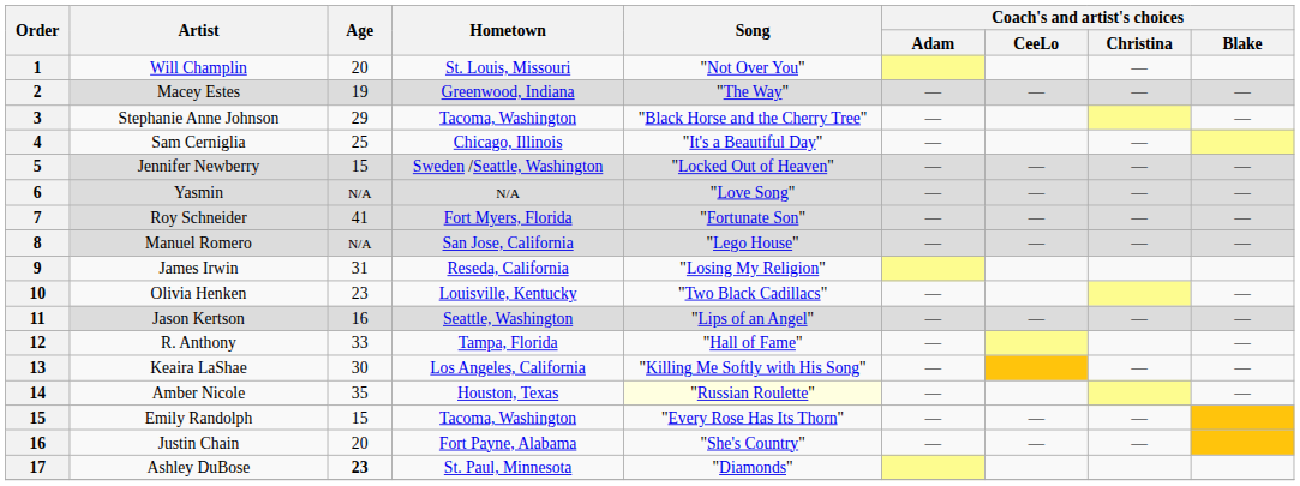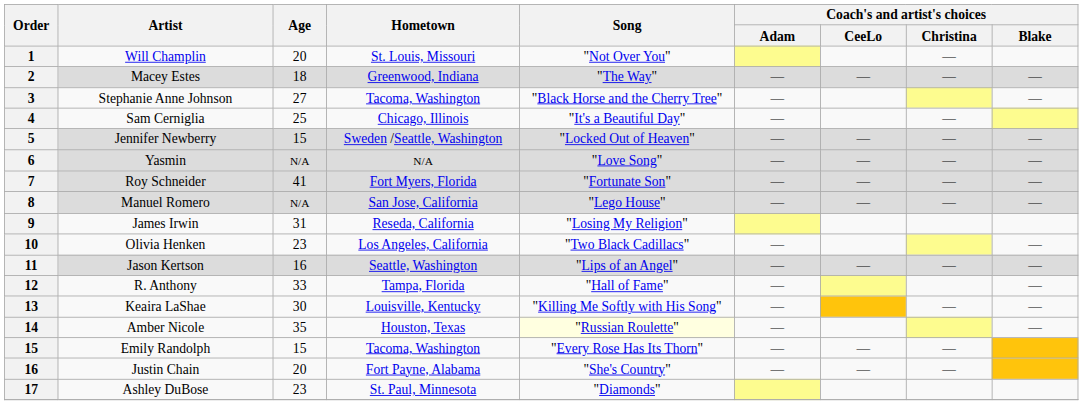 <table class="wikitable" style="text-align:center; line-height:17px; width:100%;">
 <tr>
 <th scope="col" rowspan="2" width="05%">Order</th>
 <th scope="col" rowspan="2" width="20%">Artist</th>
 <th scope="col" rowspan="2" width="05%">Age</th>
 <th scope="col" rowspan="2" width="18%">Hometown</th>
 <th scope="col" rowspan="2" width="20%">Song</th>
 <th scope="col" colspan="4" width="32%">Coach's and artist's choices</th>
 </tr>
 <tr>
 <th width="08%">Adam</th>
 <th width="08%">CeeLo</th>
 <th width="08%">Christina</th>
 <th width="08%">Blake</th>
 </tr>
 <tr>
 <th>1</th>
 <td><a href='#'>Will Champlin</a></td>
 <td>20</td>
 <td><a href='#'>St. Louis, Missouri</a></td>
 <td>"<a href='#'>Not Over You</a>"</td>
 <td style="background:#fdfc8f;"><strong></strong></td>
 <td><strong></strong></td>
 <td>—</td>
 <td><strong></strong></td>
 </tr>
 <tr>
 <th>2</th>
 <td style="background:#DCDCDC;">Macey Estes</td>
-<td style="background:#DCDCDC;">19</td>
+<td style="background:#DCDCDC;">18</td>
 <td style="background:#DCDCDC;"><a href='#'>Greenwood, Indiana</a></td>
 <td style="background:#DCDCDC;">"<a href='#'>The Way</a>"</td>
 <td style="background:#DCDCDC;">—</td>
 <td style="background:#DCDCDC;">—</td>
 <td style="background:#DCDCDC;">—</td>
 <td style="background:#DCDCDC;">—</td>
 </tr>
 <tr>
 <th>3</th>
 <td>Stephanie Anne Johnson</td>
-<td>29</td>
+<td>27</td>
 <td><a href='#'>Tacoma, Washington</a></td>
 <td>"<a href='#'>Black Horse and the Cherry Tree</a>"</td>
 <td>—</td>
 <td><strong></strong></td>
 <td style="background:#fdfc8f;"><strong></strong></td>
 <td>—</td>
 </tr>
 <tr>
 <th>4</th>
 <td>Sam Cerniglia</td>
 <td>25</td>
 <td><a href='#'>Chicago, Illinois</a></td>
 <td>"<a href='#'>It's a Beautiful Day</a>"</td>
 <td>—</td>
 <td><strong></strong></td>
 <td>—</td>
 <td style="background:#fdfc8f;"><strong></strong></td>
 </tr>
 <tr>
 <th>5</th>
 <td style="background:#DCDCDC;">Jennifer Newberry</td>
 <td style="background:#DCDCDC;">15</td>
 <td style="background:#DCDCDC;"><a href='#'>Sweden</a> /<a href='#'>Seattle, Washington</a></td>
 <td style="background:#DCDCDC;">"<a href='#'>Locked Out of Heaven</a>"</td>
 <td style="background:#DCDCDC;">—</td>
 <td style="background:#DCDCDC;">—</td>
 <td style="background:#DCDCDC;">—</td>
 <td style="background:#DCDCDC;">—</td>
 </tr>
 <tr>
 <th>6</th>
 <td style="background:#DCDCDC;">Yasmin</td>
 <td style="background:#DCDCDC;"><small>N/A</small></td>
 <td style="background:#DCDCDC;"><small>N/A</small></td>
 <td style="background:#DCDCDC;">"<a href='#'>Love Song</a>"</td>
 <td style="background:#DCDCDC;">—</td>
 <td style="background:#DCDCDC;">—</td>
 <td style="background:#DCDCDC;">—</td>
 <td style="background:#DCDCDC;">—</td>
 </tr>
 <tr>
 <th>7</th>
 <td style="background:#DCDCDC;">Roy Schneider</td>
 <td style="background:#DCDCDC;">41</td>
 <td style="background:#DCDCDC;"><a href='#'>Fort Myers, Florida</a></td>
 <td style="background:#DCDCDC;">"<a href='#'>Fortunate Son</a>"</td>
 <td style="background:#DCDCDC;">—</td>
 <td style="background:#DCDCDC;">—</td>
 <td style="background:#DCDCDC;">—</td>
 <td style="background:#DCDCDC;">—</td>
 </tr>
 <tr>
 <th>8</th>
 <td style="background:#DCDCDC;">Manuel Romero</td>
 <td style="background:#DCDCDC;"><small>N/A</small></td>
 <td style="background:#DCDCDC;"><a href='#'>San Jose, California</a></td>
 <td style="background:#DCDCDC;">"<a href='#'>Lego House</a>"</td>
 <td style="background:#DCDCDC;">—</td>
 <td style="background:#DCDCDC;">—</td>
 <td style="background:#DCDCDC;">—</td>
 <td style="background:#DCDCDC;">—</td>
 </tr>
 <tr>
 <th>9</th>
 <td>James Irwin</td>
 <td>31</td>
 <td><a href='#'>Reseda, California</a></td>
 <td>"<a href='#'>Losing My Religion</a>"</td>
 <td style="background:#fdfc8f;"><strong></strong></td>
 <td><strong></strong></td>
 <td><strong></strong></td>
 <td><strong></strong></td>
 </tr>
 <tr>
 <th>10</th>
 <td>Olivia Henken</td>
 <td>23</td>
-<td><a href='#'>Louisville, Kentucky</a></td>
+<td><a href='#'>Los Angeles, California</a></td>
 <td>"<a href='#'>Two Black Cadillacs</a>"</td>
 <td>—</td>
 <td><strong></strong></td>
 <td style="background:#fdfc8f;"><strong></strong></td>
 <td>—</td>
 </tr>
 <tr>
 <th>11</th>
 <td style="background:#DCDCDC;">Jason Kertson</td>
 <td style="background:#DCDCDC;">16</td>
 <td style="background:#DCDCDC;"><a href='#'>Seattle, Washington</a></td>
 <td style="background:#DCDCDC;">"<a href='#'>Lips of an Angel</a>"</td>
 <td style="background:#DCDCDC;">—</td>
 <td style="background:#DCDCDC;">—</td>
 <td style="background:#DCDCDC;">—</td>
 <td style="background:#DCDCDC;">—</td>
 </tr>
 <tr>
 <th>12</th>
 <td>R. Anthony</td>
 <td>33</td>
 <td><a href='#'>Tampa, Florida</a></td>
 <td>"<a href='#'>Hall of Fame</a>"</td>
 <td>—</td>
 <td style="background:#fdfc8f;"><strong></strong></td>
 <td><strong></strong></td>
 <td>—</td>
 </tr>
 <tr>
 <th>13</th>
 <td>Keaira LaShae</td>
 <td>30</td>
-<td><a href='#'>Los Angeles, California</a></td>
+<td><a href='#'>Louisville, Kentucky</a></td>
 <td>"<a href='#'>Killing Me Softly with His Song</a>"</td>
 <td>—</td>
 <td style="background:#FFC40C;"><strong></strong></td>
 <td>—</td>
 <td>—</td>
 </tr>
 <tr>
 <th>14</th>
 <td>Amber Nicole</td>
 <td>35</td>
 <td><a href='#'>Houston, Texas</a></td>
 <td style="background: lightyellow;">"<a href='#'>Russian Roulette</a>"</td>
 <td>—</td>
 <td><strong></strong></td>
 <td style="background:#fdfc8f;"><strong></strong></td>
 <td>—</td>
 </tr>
 <tr>
 <th>15</th>
 <td>Emily Randolph</td>
 <td>15</td>
 <td><a href='#'>Tacoma, Washington</a></td>
 <td>"<a href='#'>Every Rose Has Its Thorn</a>"</td>
 <td>—</td>
 <td>—</td>
 <td>—</td>
 <td style="background:#FFC40C;"><strong></strong></td>
 </tr>
 <tr>
 <th>16</th>
 <td>Justin Chain</td>
 <td>20</td>
 <td><a href='#'>Fort Payne, Alabama</a></td>
 <td>"<a href='#'>She's Country</a>"</td>
 <td>—</td>
 <td>—</td>
 <td>—</td>
 <td style="background:#FFC40C;"><strong></strong></td>
 </tr>
 <tr>
 <th>17</th>
 <td>Ashley DuBose</td>
-<td><strong>23</strong></td>
+<td>23</td>
 <td><a href='#'>St. Paul, Minnesota</a></td>
 <td>"<a href='#'>Diamonds</a>"</td>
 <td style="background:#fdfc8f;"><strong></strong></td>
 <td><strong></strong></td>
 <td><strong></strong></td>
 <td><strong></strong></td>
 </tr>
 <tr>
 </tr>
 </table>
